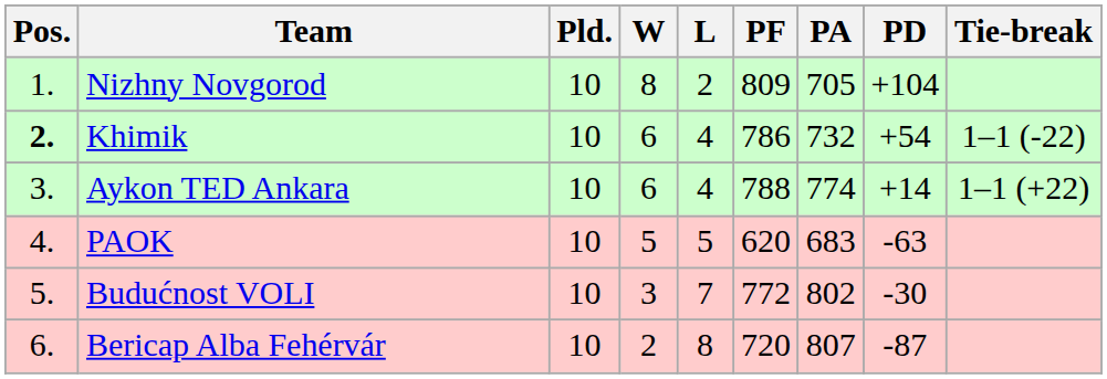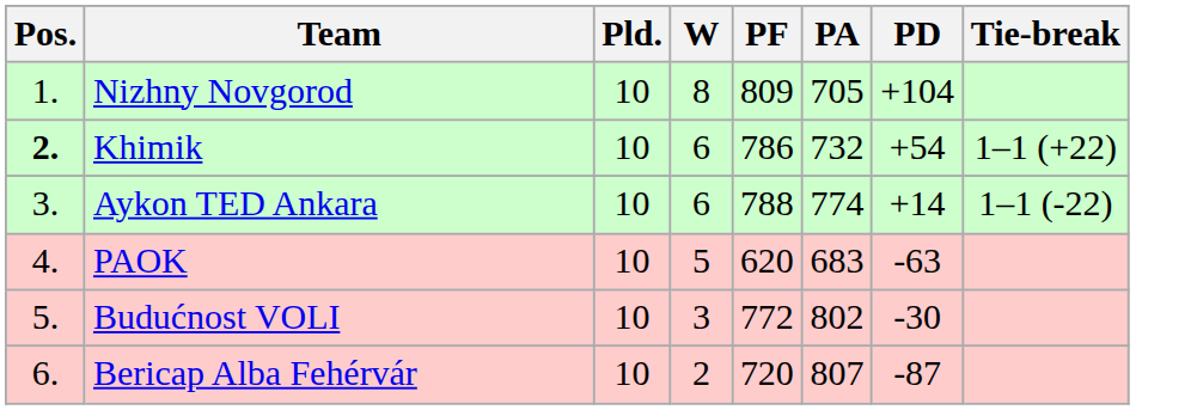 <table class="wikitable" style="text-align:center">
 <tr>
 <th width=15>Pos.</th>
 <th width=220>Team</th>
 <th width=20>Pld.</th>
 <th width=20>W</th>
-<th width=20>L</th>
 <th width=20>PF</th>
 <th width=20>PA</th>
 <th width=20>PD</th>
 <th>Tie-break</th>
 </tr>
 <tr style="background:#ccffcc;">
 <td>1.</td>
 <td align=left> <a href='#'>Nizhny Novgorod</a></td>
 <td>10</td>
 <td>8</td>
-<td>2</td>
 <td>809</td>
 <td>705</td>
 <td>+104</td>
 <td></td>
 </tr>
 <tr style="background:#ccffcc;">
 <td><strong>2.</strong></td>
 <td align=left> <a href='#'>Khimik</a></td>
 <td>10</td>
 <td>6</td>
-<td>4</td>
 <td>786</td>
 <td>732</td>
 <td>+54</td>
-<td>1–1 (-22)</td>
+<td>1–1 (+22)</td>
 </tr>
 <tr style="background:#ccffcc;">
 <td>3.</td>
 <td align=left> <a href='#'>Aykon TED Ankara</a></td>
 <td>10</td>
 <td>6</td>
-<td>4</td>
 <td>788</td>
 <td>774</td>
 <td>+14</td>
-<td>1–1 (+22)</td>
+<td>1–1 (-22)</td>
 </tr>
 <tr style="background:#ffcccc;">
 <td>4.</td>
 <td align=left> <a href='#'>PAOK</a></td>
 <td>10</td>
-<td>5</td>
 <td>5</td>
 <td>620</td>
 <td>683</td>
 <td>-63</td>
 <td></td>
 </tr>
 <tr style="background:#ffcccc;">
 <td>5.</td>
 <td align=left> <a href='#'>Budućnost VOLI</a></td>
 <td>10</td>
 <td>3</td>
-<td>7</td>
 <td>772</td>
 <td>802</td>
 <td>-30</td>
 <td></td>
 </tr>
 <tr style="background:#ffcccc;">
 <td>6.</td>
 <td align=left> <a href='#'>Bericap Alba Fehérvár</a></td>
 <td>10</td>
 <td>2</td>
-<td>8</td>
 <td>720</td>
 <td>807</td>
 <td>-87</td>
 <td></td>
 </tr>
 </table>
